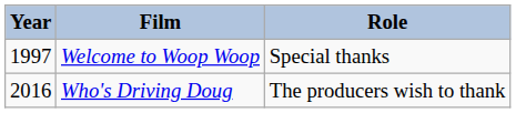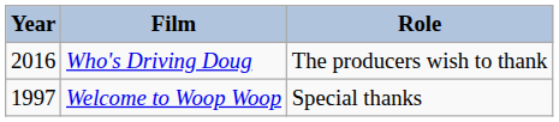 <table class="wikitable" style="font-size:95%;">
 <tr>
 <th style="background:#B0C4DE;">Year</th>
 <th style="background:#B0C4DE;">Film</th>
 <th style="background:#B0C4DE;">Role</th>
 </tr>
 <tr>
+<td>2016</td>
+<td><em><a href='#'>Who's Driving Doug</a></em></td>
+<td>The producers wish to thank</td>
+</tr>
+<tr>
 <td>1997</td>
 <td><em><a href='#'>Welcome to Woop Woop</a></em></td>
 <td>Special thanks</td>
 </tr>
-<tr>
-<td>2016</td>
-<td><em><a href='#'>Who's Driving Doug</a></em></td>
-<td>The producers wish to thank</td>
-</tr>
 </table>
